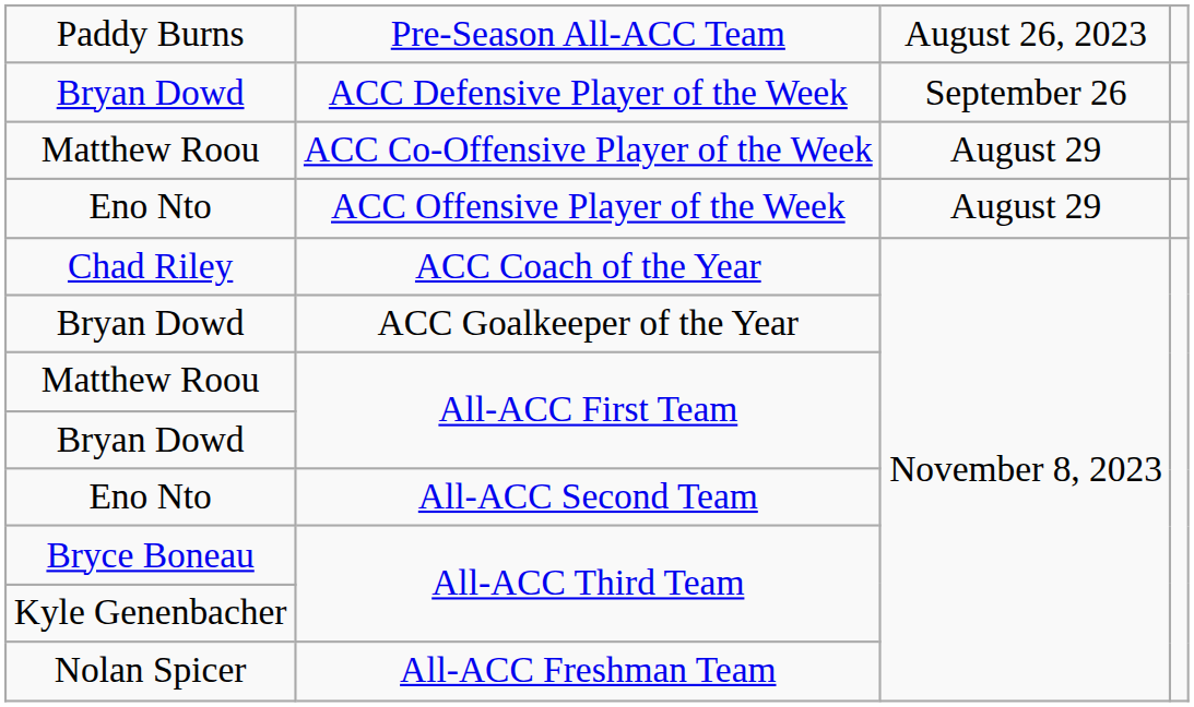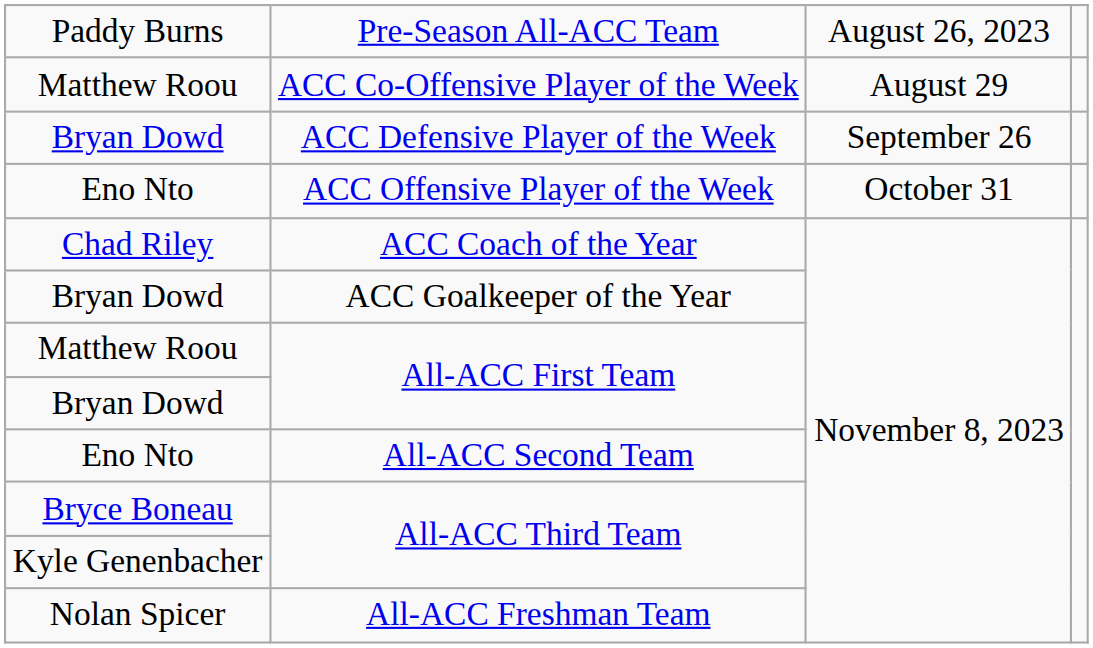 <table class="wikitable sortable" style="text-align: center">
 <tr>
 <td>Paddy Burns</td>
 <td><a href='#'>Pre-Season All-ACC Team</a></td>
 <td>August 26, 2023</td>
+<td></td>
+</tr>
+<tr>
+<td>Matthew Roou</td>
+<td><a href='#'>ACC Co-Offensive Player of the Week</a></td>
+<td>August 29</td>
 <td></td>
 </tr>
 <tr>
 <td><a href='#'>Bryan Dowd</a></td>
 <td><a href='#'>ACC Defensive Player of the Week</a></td>
 <td>September 26</td>
 <td></td>
 </tr>
 <tr>
-<td>Matthew Roou</td>
-<td><a href='#'>ACC Co-Offensive Player of the Week</a></td>
-<td>August 29</td>
-<td></td>
-</tr>
-<tr>
 <td>Eno Nto</td>
 <td><a href='#'>ACC Offensive Player of the Week</a></td>
-<td>August 29</td>
+<td>October 31</td>
 <td></td>
 </tr>
 <tr>
 <td><a href='#'>Chad Riley</a></td>
 <td><a href='#'>ACC Coach of the Year</a></td>
 <td rowspan=8>November 8, 2023</td>
 <td rowspan=8></td>
 </tr>
 <tr>
 <td>Bryan Dowd</td>
 <td>ACC Goalkeeper of the Year</td>
 </tr>
 <tr>
 <td>Matthew Roou</td>
 <td rowspan=2><a href='#'>All-ACC First Team</a></td>
 </tr>
 <tr>
 <td>Bryan Dowd</td>
 </tr>
 <tr>
 <td>Eno Nto</td>
 <td><a href='#'>All-ACC Second Team</a></td>
 </tr>
 <tr>
 <td><a href='#'>Bryce Boneau</a></td>
 <td rowspan=2><a href='#'>All-ACC Third Team</a></td>
 </tr>
 <tr>
 <td>Kyle Genenbacher</td>
 </tr>
 <tr>
 <td>Nolan Spicer</td>
 <td><a href='#'>All-ACC Freshman Team</a></td>
 </tr>
 </table>
